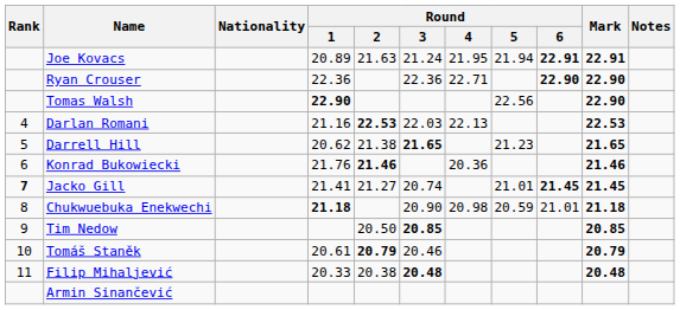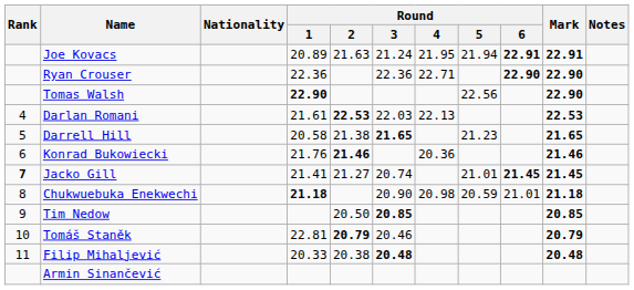 <table class="wikitable sortable" style="text-align:center">
 <tr>
 <th rowspan=2>Rank</th>
 <th rowspan=2>Name</th>
 <th rowspan=2>Nationality</th>
 <th colspan=6>Round</th>
 <th rowspan=2>Mark</th>
 <th rowspan=2>Notes</th>
 </tr>
 <tr>
 <th>1</th>
 <th>2</th>
 <th>3</th>
 <th>4</th>
 <th>5</th>
 <th>6</th>
 </tr>
 <tr>
 <td></td>
 <td align=left><a href='#'>Joe Kovacs</a></td>
 <td align=left></td>
 <td>20.89</td>
 <td>21.63</td>
 <td>21.24</td>
 <td>21.95</td>
 <td>21.94</td>
 <td><strong>22.91</strong></td>
 <td><strong>22.91</strong></td>
 <td><strong></strong></td>
 </tr>
 <tr>
 <td></td>
 <td align=left><a href='#'>Ryan Crouser</a></td>
 <td align=left></td>
 <td>22.36</td>
 <td></td>
 <td>22.36</td>
 <td>22.71</td>
 <td></td>
 <td><strong>22.90</strong></td>
 <td><strong>22.90</strong></td>
 <td></td>
 </tr>
 <tr>
 <td></td>
 <td align=left><a href='#'>Tomas Walsh</a></td>
 <td align=left></td>
 <td><strong>22.90</strong></td>
 <td></td>
 <td></td>
 <td></td>
 <td>22.56</td>
 <td></td>
 <td><strong>22.90</strong></td>
 <td><strong></strong></td>
 </tr>
 <tr>
 <td>4</td>
 <td align=left><a href='#'>Darlan Romani</a></td>
 <td align=left></td>
-<td>21.16</td>
+<td>21.61</td>
 <td><strong>22.53</strong></td>
 <td>22.03</td>
 <td>22.13</td>
 <td></td>
 <td></td>
 <td><strong>22.53</strong></td>
 <td></td>
 </tr>
 <tr>
 <td>5</td>
 <td align=left><a href='#'>Darrell Hill</a></td>
 <td align=left></td>
-<td>20.62</td>
+<td>20.58</td>
 <td>21.38</td>
 <td><strong>21.65</strong></td>
 <td></td>
 <td>21.23</td>
 <td></td>
 <td><strong>21.65</strong></td>
 <td></td>
 </tr>
 <tr>
 <td>6</td>
 <td align=left><a href='#'>Konrad Bukowiecki</a></td>
 <td align=left></td>
 <td>21.76</td>
 <td><strong>21.46</strong></td>
 <td></td>
 <td>20.36</td>
 <td></td>
 <td></td>
 <td><strong>21.46</strong></td>
 <td></td>
 </tr>
 <tr>
 <td><strong>7</strong></td>
 <td align=left><a href='#'>Jacko Gill</a></td>
 <td align=left></td>
 <td>21.41</td>
 <td>21.27</td>
 <td>20.74</td>
 <td></td>
 <td>21.01</td>
 <td><strong>21.45</strong></td>
 <td><strong>21.45</strong></td>
 <td></td>
 </tr>
 <tr>
 <td>8</td>
 <td align=left><a href='#'>Chukwuebuka Enekwechi</a></td>
 <td align=left></td>
 <td><strong>21.18</strong></td>
 <td></td>
 <td>20.90</td>
 <td>20.98</td>
 <td>20.59</td>
 <td>21.01</td>
 <td><strong>21.18</strong></td>
 <td></td>
 </tr>
 <tr>
 <td>9</td>
 <td align=left><a href='#'>Tim Nedow</a></td>
 <td align=left></td>
 <td></td>
 <td>20.50</td>
 <td><strong>20.85</strong></td>
 <td></td>
 <td></td>
 <td></td>
 <td><strong>20.85</strong></td>
 <td></td>
 </tr>
 <tr>
 <td>10</td>
 <td align=left><a href='#'>Tomáš Staněk</a></td>
 <td align=left></td>
-<td>20.61</td>
+<td>22.81</td>
 <td><strong>20.79</strong></td>
 <td>20.46</td>
 <td></td>
 <td></td>
 <td></td>
 <td><strong>20.79</strong></td>
 <td></td>
 </tr>
 <tr>
 <td>11</td>
 <td align=left><a href='#'>Filip Mihaljević</a></td>
 <td align=left></td>
 <td>20.33</td>
 <td>20.38</td>
 <td><strong>20.48</strong></td>
 <td></td>
 <td></td>
 <td></td>
 <td><strong>20.48</strong></td>
 <td></td>
 </tr>
 <tr>
 <td></td>
 <td align=left><a href='#'>Armin Sinančević</a></td>
 <td align=left></td>
 <td></td>
 <td></td>
 <td></td>
 <td></td>
 <td></td>
 <td></td>
 <td><strong></strong></td>
 <td></td>
 </tr>
 </table>
